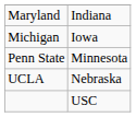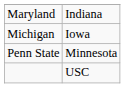 <table class="wikitable">
 <tr>
 </tr>
 <tr>
 <td>Maryland</td>
 <td>Indiana</td>
 </tr>
 <tr>
 <td>Michigan</td>
 <td>Iowa</td>
 </tr>
 <tr>
 <td>Penn State</td>
 <td>Minnesota</td>
 </tr>
 <tr>
-<td>UCLA</td>
-<td>Nebraska</td>
-</tr>
-<tr>
 <td></td>
 <td>USC</td>
 </tr>
 </table>
